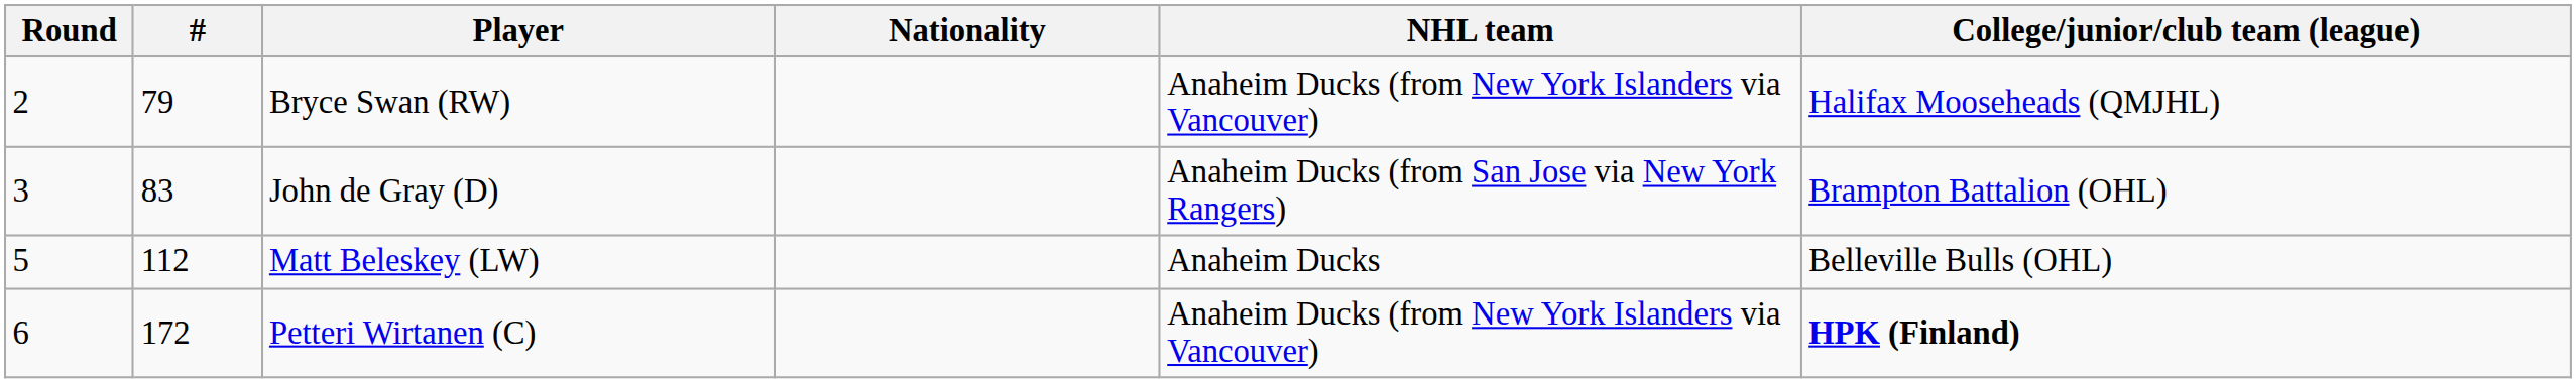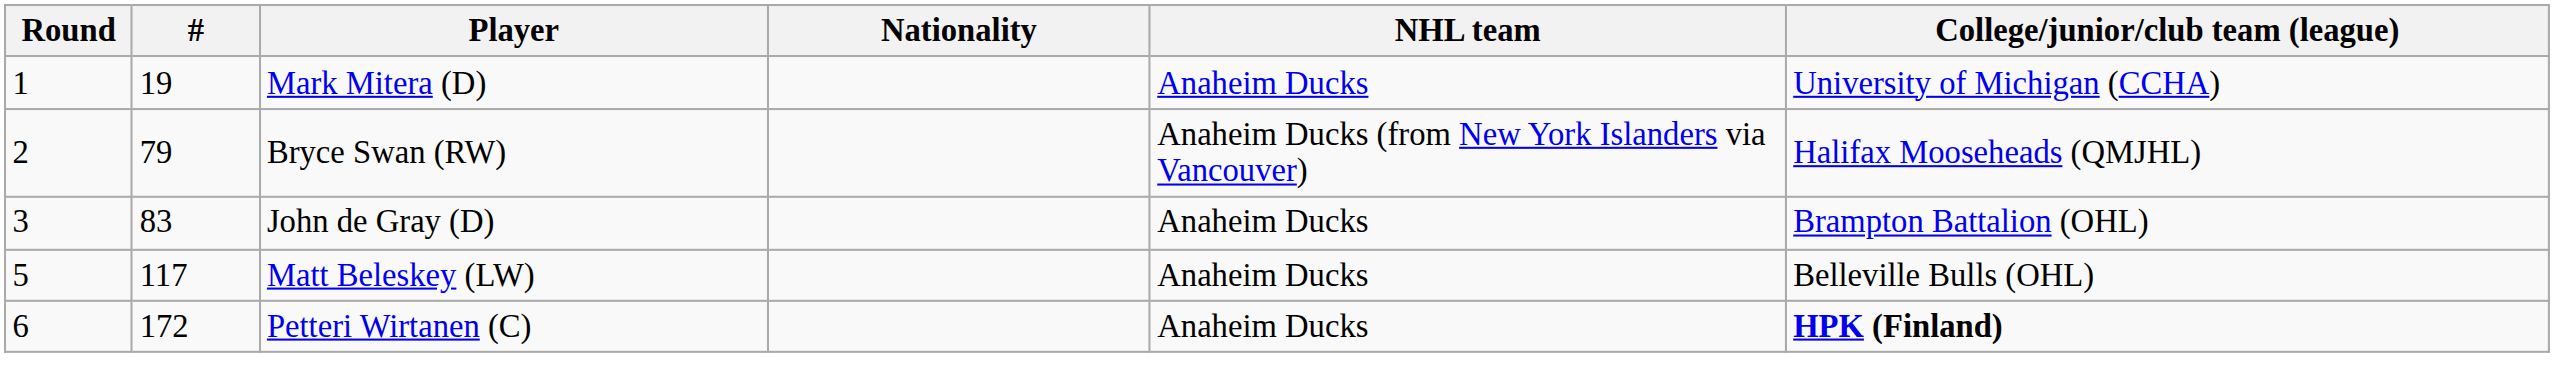 <table class="wikitable">
 <tr>
 <th bgcolor="#DDDDFF" width="5%">Round</th>
 <th bgcolor="#DDDDFF" width="5%">#</th>
 <th bgcolor="#DDDDFF" width="20%">Player</th>
 <th bgcolor="#DDDDFF" width="15%">Nationality</th>
 <th bgcolor="#DDDDFF" width="25%">NHL team</th>
 <th bgcolor="#DDDDFF" width="100%">College/junior/club team (league)</th>
+</tr>
+<tr>
+<td>1</td>
+<td>19</td>
+<td><a href='#'>Mark Mitera</a> (D)</td>
+<td></td>
+<td><a href='#'>Anaheim Ducks</a></td>
+<td><a href='#'>University of Michigan</a> (<a href='#'>CCHA</a>)</td>
 </tr>
 <tr>
 <td>2</td>
 <td>79</td>
 <td>Bryce Swan (RW)</td>
 <td></td>
 <td>Anaheim Ducks (from <a href='#'>New York Islanders</a> via <a href='#'>Vancouver</a>)</td>
 <td><a href='#'>Halifax Mooseheads</a> (QMJHL)</td>
 </tr>
 <tr>
 <td>3</td>
 <td>83</td>
 <td>John de Gray (D)</td>
 <td></td>
-<td>Anaheim Ducks (from <a href='#'>San Jose</a> via <a href='#'>New York Rangers</a>)</td>
+<td>Anaheim Ducks</td>
 <td><a href='#'>Brampton Battalion</a> (OHL)</td>
 </tr>
 <tr>
 <td>5</td>
-<td>112</td>
+<td>117</td>
 <td><a href='#'>Matt Beleskey</a> (LW)</td>
 <td></td>
 <td>Anaheim Ducks</td>
 <td>Belleville Bulls (OHL)</td>
 </tr>
 <tr>
 <td>6</td>
 <td>172</td>
 <td><a href='#'>Petteri Wirtanen</a> (C)</td>
 <td></td>
-<td>Anaheim Ducks (from <a href='#'>New York Islanders</a> via <a href='#'>Vancouver</a>)</td>
+<td>Anaheim Ducks</td>
 <td><strong><a href='#'>HPK</a> (Finland)</strong></td>
 </tr>
 </table>
